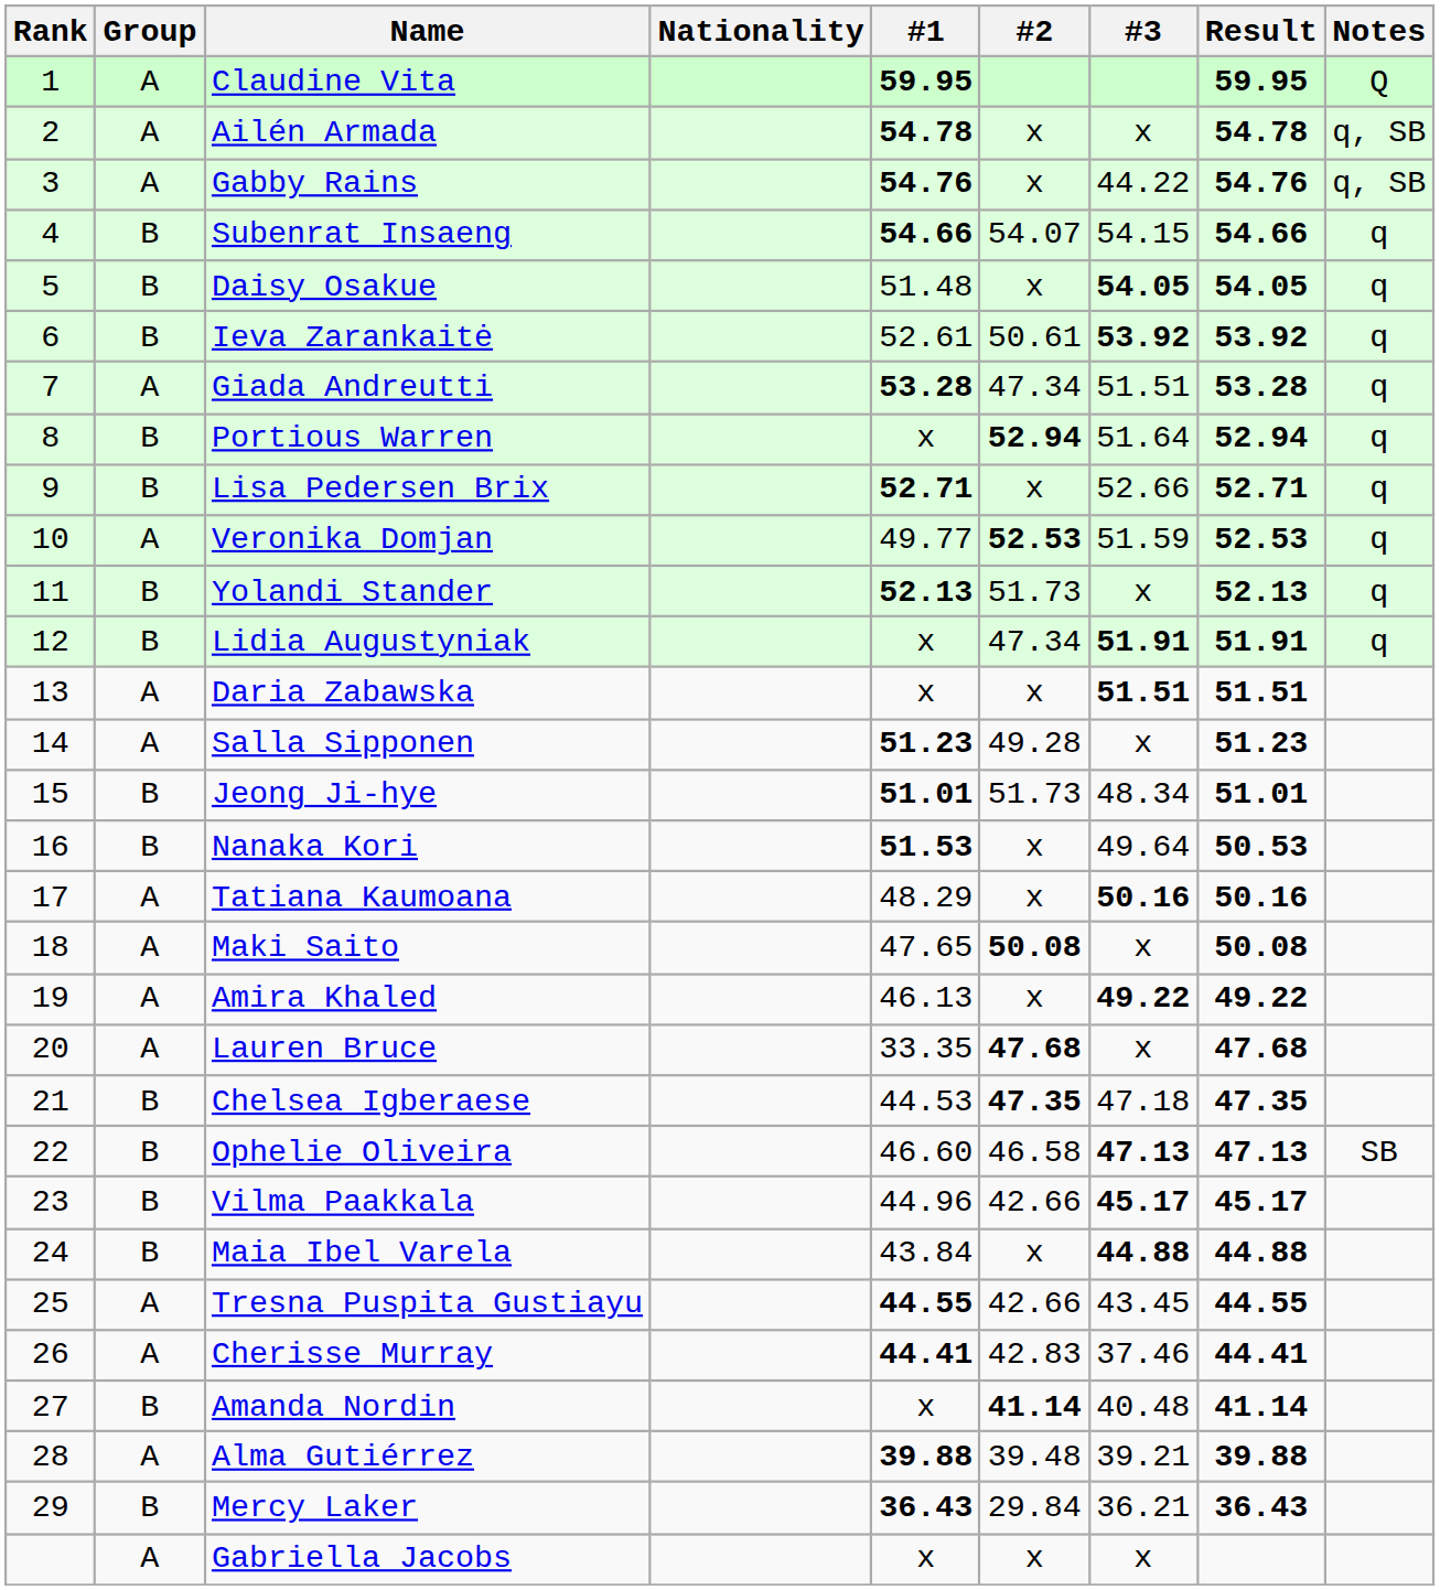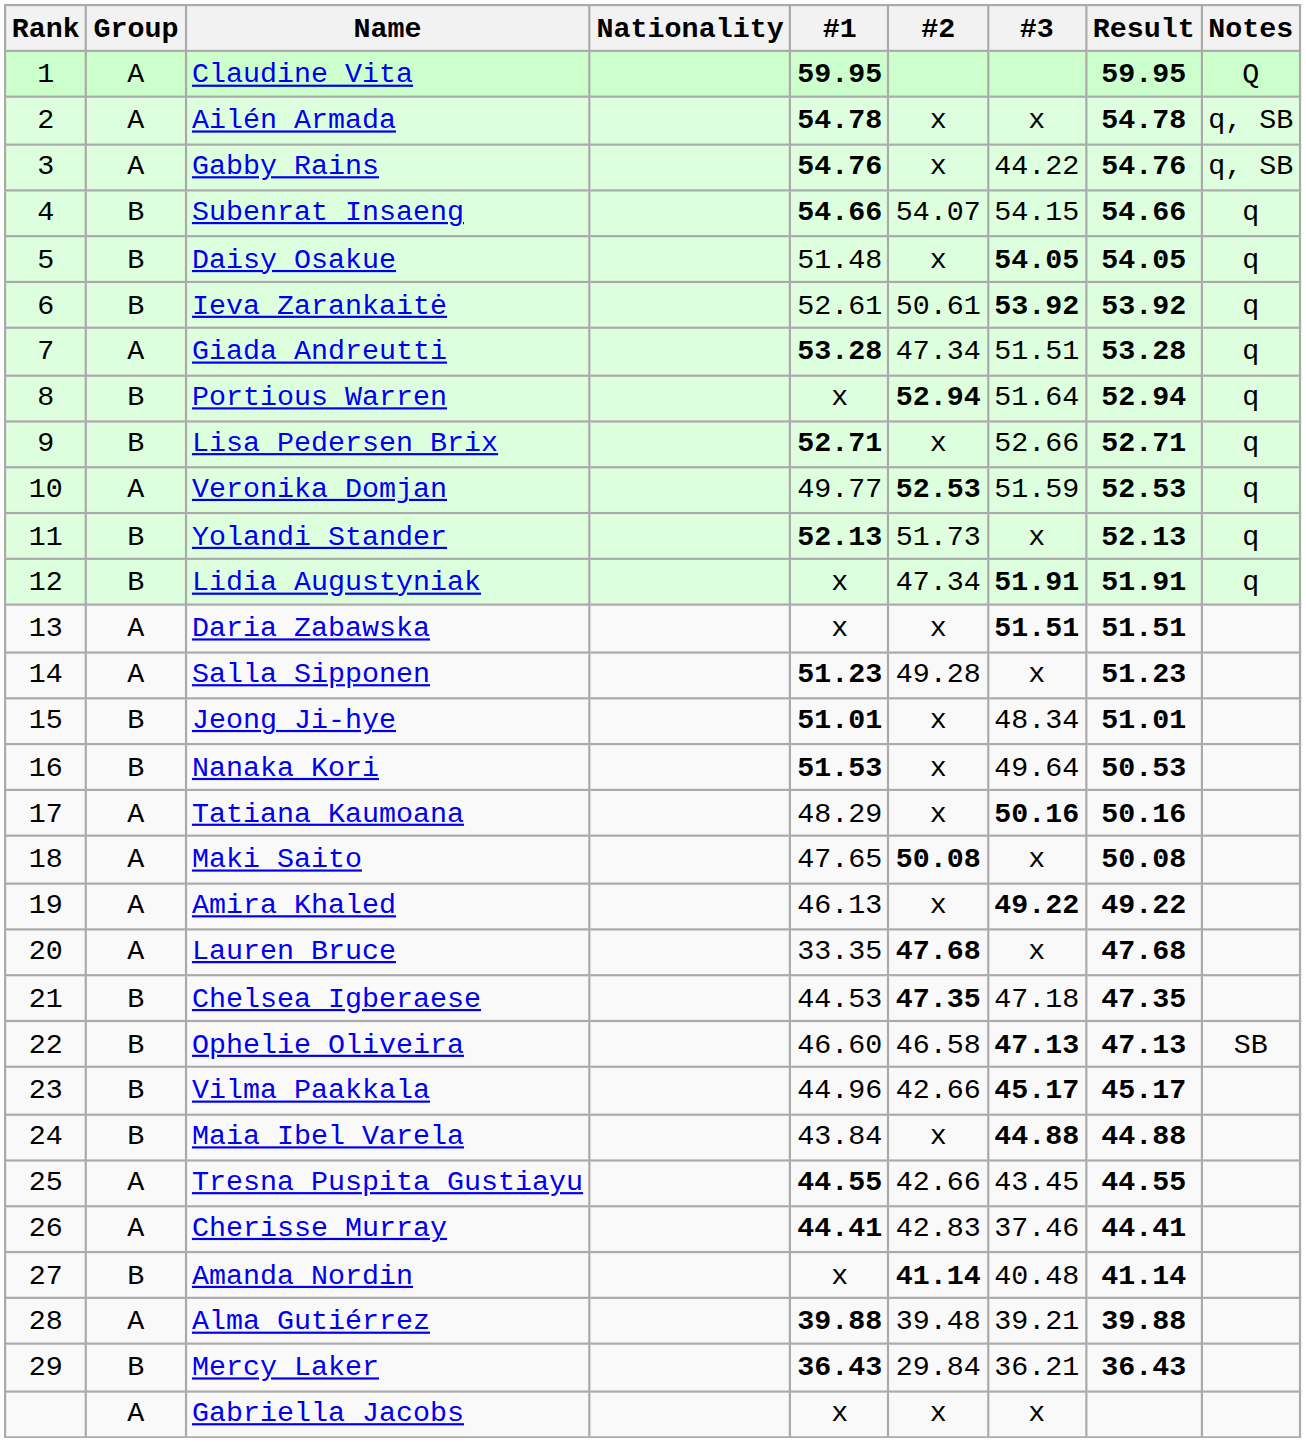 <table class="wikitable sortable" style="text-align:center">
 <tr>
 <th>Rank</th>
 <th>Group</th>
 <th>Name</th>
 <th>Nationality</th>
 <th>#1</th>
 <th>#2</th>
 <th>#3</th>
 <th>Result</th>
 <th>Notes</th>
 </tr>
 <tr bgcolor=ccffcc>
 <td>1</td>
 <td>A</td>
 <td align=left><a href='#'>Claudine Vita</a></td>
 <td align=left></td>
 <td><strong>59.95</strong></td>
 <td></td>
 <td></td>
 <td><strong>59.95</strong></td>
 <td>Q</td>
 </tr>
 <tr bgcolor=ddffdd>
 <td>2</td>
 <td>A</td>
 <td align=left><a href='#'>Ailén Armada</a></td>
 <td align=left></td>
 <td><strong>54.78</strong></td>
 <td>x</td>
 <td>x</td>
 <td><strong>54.78</strong></td>
 <td>q, SB</td>
 </tr>
 <tr bgcolor=ddffdd>
 <td>3</td>
 <td>A</td>
 <td align=left><a href='#'>Gabby Rains</a></td>
 <td align=left></td>
 <td><strong>54.76</strong></td>
 <td>x</td>
 <td>44.22</td>
 <td><strong>54.76</strong></td>
 <td>q, SB</td>
 </tr>
 <tr bgcolor=ddffdd>
 <td>4</td>
 <td>B</td>
 <td align=left><a href='#'>Subenrat Insaeng</a></td>
 <td align=left></td>
 <td><strong>54.66</strong></td>
 <td>54.07</td>
 <td>54.15</td>
 <td><strong>54.66</strong></td>
 <td>q</td>
 </tr>
 <tr bgcolor=ddffdd>
 <td>5</td>
 <td>B</td>
 <td align=left><a href='#'>Daisy Osakue</a></td>
 <td align=left></td>
 <td>51.48</td>
 <td>x</td>
 <td><strong>54.05</strong></td>
 <td><strong>54.05</strong></td>
 <td>q</td>
 </tr>
 <tr bgcolor=ddffdd>
 <td>6</td>
 <td>B</td>
 <td align=left><a href='#'>Ieva Zarankaitė</a></td>
 <td align=left></td>
 <td>52.61</td>
 <td>50.61</td>
 <td><strong>53.92</strong></td>
 <td><strong>53.92</strong></td>
 <td>q</td>
 </tr>
 <tr bgcolor=ddffdd>
 <td>7</td>
 <td>A</td>
 <td align=left><a href='#'>Giada Andreutti</a></td>
 <td align=left></td>
 <td><strong>53.28</strong></td>
 <td>47.34</td>
 <td>51.51</td>
 <td><strong>53.28</strong></td>
 <td>q</td>
 </tr>
 <tr bgcolor=ddffdd>
 <td>8</td>
 <td>B</td>
 <td align=left><a href='#'>Portious Warren</a></td>
 <td align=left></td>
 <td>x</td>
 <td><strong>52.94</strong></td>
 <td>51.64</td>
 <td><strong>52.94</strong></td>
 <td>q</td>
 </tr>
 <tr bgcolor=ddffdd>
 <td>9</td>
 <td>B</td>
 <td align=left><a href='#'>Lisa Pedersen Brix</a></td>
 <td align=left></td>
 <td><strong>52.71</strong></td>
 <td>x</td>
 <td>52.66</td>
 <td><strong>52.71</strong></td>
 <td>q</td>
 </tr>
 <tr bgcolor=ddffdd>
 <td>10</td>
 <td>A</td>
 <td align=left><a href='#'>Veronika Domjan</a></td>
 <td align=left></td>
 <td>49.77</td>
 <td><strong>52.53</strong></td>
 <td>51.59</td>
 <td><strong>52.53</strong></td>
 <td>q</td>
 </tr>
 <tr bgcolor=ddffdd>
 <td>11</td>
 <td>B</td>
 <td align=left><a href='#'>Yolandi Stander</a></td>
 <td align=left></td>
 <td><strong>52.13</strong></td>
 <td>51.73</td>
 <td>x</td>
 <td><strong>52.13</strong></td>
 <td>q</td>
 </tr>
 <tr bgcolor=ddffdd>
 <td>12</td>
 <td>B</td>
 <td align=left><a href='#'>Lidia Augustyniak</a></td>
 <td align=left></td>
 <td>x</td>
 <td>47.34</td>
 <td><strong>51.91</strong></td>
 <td><strong>51.91</strong></td>
 <td>q</td>
 </tr>
 <tr>
 <td>13</td>
 <td>A</td>
 <td align=left><a href='#'>Daria Zabawska</a></td>
 <td align=left></td>
 <td>x</td>
 <td>x</td>
 <td><strong>51.51</strong></td>
 <td><strong>51.51</strong></td>
 <td></td>
 </tr>
 <tr>
 <td>14</td>
 <td>A</td>
 <td align=left><a href='#'>Salla Sipponen</a></td>
 <td align=left></td>
 <td><strong>51.23</strong></td>
 <td>49.28</td>
 <td>x</td>
 <td><strong>51.23</strong></td>
 <td></td>
 </tr>
 <tr>
 <td>15</td>
 <td>B</td>
 <td align=left><a href='#'>Jeong Ji-hye</a></td>
 <td align=left></td>
 <td><strong>51.01</strong></td>
-<td>51.73</td>
+<td>x</td>
 <td>48.34</td>
 <td><strong>51.01</strong></td>
 <td></td>
 </tr>
 <tr>
 <td>16</td>
 <td>B</td>
 <td align=left><a href='#'>Nanaka Kori</a></td>
 <td align=left></td>
 <td><strong>51.53</strong></td>
 <td>x</td>
 <td>49.64</td>
 <td><strong>50.53</strong></td>
 <td></td>
 </tr>
 <tr>
 <td>17</td>
 <td>A</td>
 <td align=left><a href='#'>Tatiana Kaumoana</a></td>
 <td align=left></td>
 <td>48.29</td>
 <td>x</td>
 <td><strong>50.16</strong></td>
 <td><strong>50.16</strong></td>
 <td></td>
 </tr>
 <tr>
 <td>18</td>
 <td>A</td>
 <td align=left><a href='#'>Maki Saito</a></td>
 <td align=left></td>
 <td>47.65</td>
 <td><strong>50.08</strong></td>
 <td>x</td>
 <td><strong>50.08</strong></td>
 <td></td>
 </tr>
 <tr>
 <td>19</td>
 <td>A</td>
 <td align=left><a href='#'>Amira Khaled</a></td>
 <td align=left></td>
 <td>46.13</td>
 <td>x</td>
 <td><strong>49.22</strong></td>
 <td><strong>49.22</strong></td>
 <td></td>
 </tr>
 <tr>
 <td>20</td>
 <td>A</td>
 <td align=left><a href='#'>Lauren Bruce</a></td>
 <td align=left></td>
 <td>33.35</td>
 <td><strong>47.68</strong></td>
 <td>x</td>
 <td><strong>47.68</strong></td>
 <td></td>
 </tr>
 <tr>
 <td>21</td>
 <td>B</td>
 <td align=left><a href='#'>Chelsea Igberaese</a></td>
 <td align=left></td>
 <td>44.53</td>
 <td><strong>47.35</strong></td>
 <td>47.18</td>
 <td><strong>47.35</strong></td>
 <td></td>
 </tr>
 <tr>
 <td>22</td>
 <td>B</td>
 <td align=left><a href='#'>Ophelie Oliveira</a></td>
 <td align=left></td>
 <td>46.60</td>
 <td>46.58</td>
 <td><strong>47.13</strong></td>
 <td><strong>47.13</strong></td>
 <td>SB</td>
 </tr>
 <tr>
 <td>23</td>
 <td>B</td>
 <td align=left><a href='#'>Vilma Paakkala</a></td>
 <td align=left></td>
 <td>44.96</td>
 <td>42.66</td>
 <td><strong>45.17</strong></td>
 <td><strong>45.17</strong></td>
 <td></td>
 </tr>
 <tr>
 <td>24</td>
 <td>B</td>
 <td align=left><a href='#'>Maia Ibel Varela</a></td>
 <td align=left></td>
 <td>43.84</td>
 <td>x</td>
 <td><strong>44.88</strong></td>
 <td><strong>44.88</strong></td>
 <td></td>
 </tr>
 <tr>
 <td>25</td>
 <td>A</td>
 <td align=left><a href='#'>Tresna Puspita Gustiayu</a></td>
 <td align=left></td>
 <td><strong>44.55</strong></td>
 <td>42.66</td>
 <td>43.45</td>
 <td><strong>44.55</strong></td>
 <td></td>
 </tr>
 <tr>
 <td>26</td>
 <td>A</td>
 <td align=left><a href='#'>Cherisse Murray</a></td>
 <td align=left></td>
 <td><strong>44.41</strong></td>
 <td>42.83</td>
 <td>37.46</td>
 <td><strong>44.41</strong></td>
 <td></td>
 </tr>
 <tr>
 <td>27</td>
 <td>B</td>
 <td align=left><a href='#'>Amanda Nordin</a></td>
 <td align=left></td>
 <td>x</td>
 <td><strong>41.14</strong></td>
 <td>40.48</td>
 <td><strong>41.14</strong></td>
 <td></td>
 </tr>
 <tr>
 <td>28</td>
 <td>A</td>
 <td align=left><a href='#'>Alma Gutiérrez</a></td>
 <td align=left></td>
 <td><strong>39.88</strong></td>
 <td>39.48</td>
 <td>39.21</td>
 <td><strong>39.88</strong></td>
 <td></td>
 </tr>
 <tr>
 <td>29</td>
 <td>B</td>
 <td align=left><a href='#'>Mercy Laker</a></td>
 <td align=left></td>
 <td><strong>36.43</strong></td>
 <td>29.84</td>
 <td>36.21</td>
 <td><strong>36.43</strong></td>
 <td></td>
 </tr>
 <tr>
 <td></td>
 <td>A</td>
 <td align=left><a href='#'>Gabriella Jacobs</a></td>
 <td align=left></td>
 <td>x</td>
 <td>x</td>
 <td>x</td>
 <td><strong></strong></td>
 <td></td>
 </tr>
 </table>
